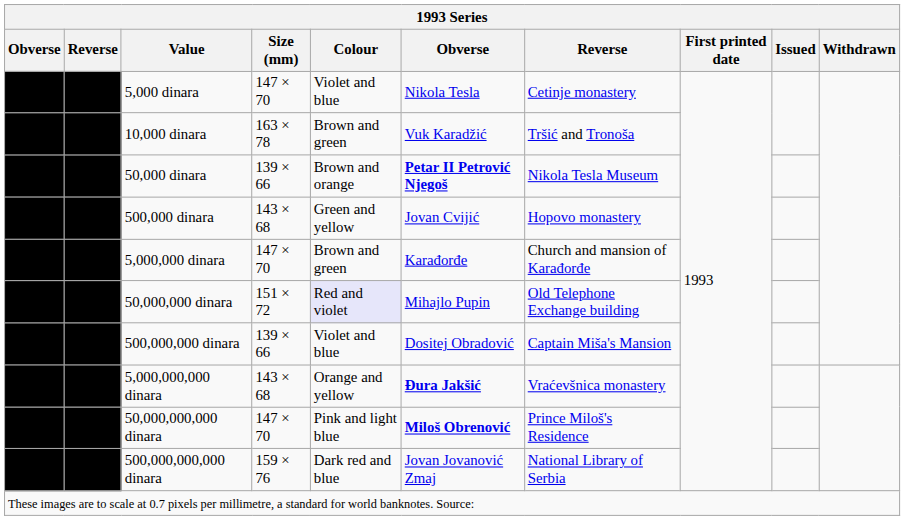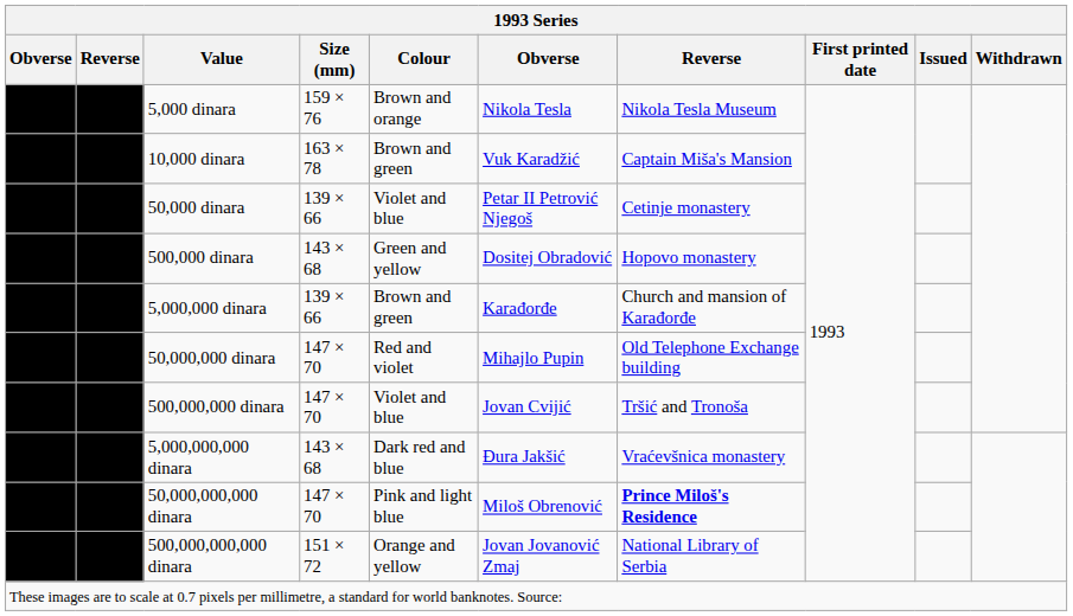 <table class="wikitable" style="font-size: 90%">
 <tr>
 <th colspan="10">1993 Series</th>
 </tr>
 <tr>
 <th>Obverse</th>
 <th>Reverse</th>
 <th>Value</th>
 <th>Size (mm)</th>
 <th>Colour</th>
 <th>Obverse</th>
 <th>Reverse</th>
 <th>First printed date</th>
 <th>Issued</th>
 <th>Withdrawn</th>
 </tr>
 <tr>
 <td align="center" bgcolor="#000000"></td>
 <td align="center" bgcolor="#000000"></td>
 <td>5,000 dinara</td>
-<td>147 × 70</td>
-<td>Violet and blue</td>
+<td>159 × 76</td>
+<td>Brown and orange</td>
 <td><a href='#'>Nikola Tesla</a></td>
-<td><a href='#'>Cetinje monastery</a></td>
+<td><a href='#'>Nikola Tesla Museum</a></td>
 <td rowspan="10">1993</td>
 <td rowspan="2"></td>
 <td rowspan="7"></td>
 </tr>
 <tr>
 <td align="center" bgcolor="#000000"></td>
 <td align="center" bgcolor="#000000"></td>
 <td>10,000 dinara</td>
 <td>163 × 78</td>
 <td>Brown and green</td>
 <td><a href='#'>Vuk Karadžić</a></td>
-<td><a href='#'>Tršić</a> and <a href='#'>Tronoša</a></td>
+<td><a href='#'>Captain Miša's Mansion</a></td>
 </tr>
 <tr>
 <td align="center" bgcolor="#000000"></td>
 <td align="center" bgcolor="#000000"></td>
 <td>50,000 dinara</td>
 <td>139 × 66</td>
-<td>Brown and orange</td>
-<td><strong><a href='#'>Petar II Petrović Njegoš</a></strong></td>
-<td><a href='#'>Nikola Tesla Museum</a></td>
+<td>Violet and blue</td>
+<td><a href='#'>Petar II Petrović Njegoš</a></td>
+<td><a href='#'>Cetinje monastery</a></td>
 <td></td>
 </tr>
 <tr>
 <td align="center" bgcolor="#000000"></td>
 <td align="center" bgcolor="#000000"></td>
 <td>500,000 dinara</td>
 <td>143 × 68</td>
 <td>Green and yellow</td>
-<td><a href='#'>Jovan Cvijić</a></td>
+<td><a href='#'>Dositej Obradović</a></td>
 <td><a href='#'>Hopovo monastery</a></td>
 <td></td>
 </tr>
 <tr>
 <td align="center" bgcolor="#000000"></td>
 <td align="center" bgcolor="#000000"></td>
 <td>5,000,000 dinara</td>
-<td>147 × 70</td>
+<td>139 × 66</td>
 <td>Brown and green</td>
 <td><a href='#'>Karađorđe</a></td>
 <td>Church and mansion of <a href='#'>Karađorđe</a></td>
 <td></td>
 </tr>
 <tr>
 <td align="center" bgcolor="#000000"></td>
 <td align="center" bgcolor="#000000"></td>
 <td>50,000,000 dinara</td>
-<td>151 × 72</td>
-<td style="background: lavender;">Red and violet</td>
+<td>147 × 70</td>
+<td>Red and violet</td>
 <td><a href='#'>Mihajlo Pupin</a></td>
 <td><a href='#'>Old Telephone Exchange building</a></td>
 <td></td>
 </tr>
 <tr>
 <td align="center" bgcolor="#000000"></td>
 <td align="center" bgcolor="#000000"></td>
 <td>500,000,000 dinara</td>
-<td>139 × 66</td>
+<td>147 × 70</td>
 <td>Violet and blue</td>
-<td><a href='#'>Dositej Obradović</a></td>
-<td><a href='#'>Captain Miša's Mansion</a></td>
+<td><a href='#'>Jovan Cvijić</a></td>
+<td><a href='#'>Tršić</a> and <a href='#'>Tronoša</a></td>
 <td></td>
 </tr>
 <tr>
 <td align="center" bgcolor="#000000"></td>
 <td align="center" bgcolor="#000000"></td>
 <td>5,000,000,000 dinara</td>
 <td>143 × 68</td>
-<td>Orange and yellow</td>
-<td><strong><a href='#'>Đura Jakšić</a></strong></td>
+<td>Dark red and blue</td>
+<td><a href='#'>Đura Jakšić</a></td>
 <td><a href='#'>Vraćevšnica monastery</a></td>
 <td></td>
 <td rowspan="3"></td>
 </tr>
 <tr>
 <td align="center" bgcolor="#000000"></td>
 <td align="center" bgcolor="#000000"></td>
 <td>50,000,000,000 dinara</td>
 <td>147 × 70</td>
 <td>Pink and light blue</td>
-<td><strong><a href='#'>Miloš Obrenović</a></strong></td>
-<td><a href='#'>Prince Miloš's Residence</a></td>
+<td><a href='#'>Miloš Obrenović</a></td>
+<td><strong><a href='#'>Prince Miloš's Residence</a></strong></td>
 <td></td>
 </tr>
 <tr>
 <td align="center" bgcolor="#000000"></td>
 <td align="center" bgcolor="#000000"></td>
 <td>500,000,000,000 dinara</td>
-<td>159 × 76</td>
-<td>Dark red and blue</td>
+<td>151 × 72</td>
+<td>Orange and yellow</td>
 <td><a href='#'>Jovan Jovanović Zmaj</a></td>
 <td><a href='#'>National Library of Serbia</a></td>
 <td></td>
 </tr>
 <tr>
 <td colspan="10"><small>These images are to scale at 0.7 pixels per millimetre, a standard for world banknotes. Source:</small></td>
 </tr>
 </table>
